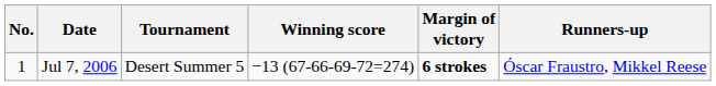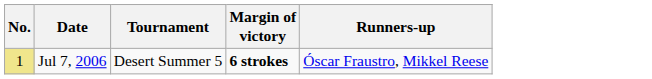 <table class="wikitable" style="font-size:95%;">
 <tr>
 <th>No.</th>
 <th>Date</th>
 <th>Tournament</th>
-<th>Winning score</th>
 <th>Margin of<br>victory</th>
 <th>Runners-up</th>
 </tr>
 <tr>
-<td align=center>1</td>
+<td align=center style="background: khaki;">1</td>
 <td align=right>Jul 7, <a href='#'>2006</a></td>
 <td>Desert Summer 5</td>
-<td>−13 (67-66-69-72=274)</td>
 <td><strong>6 strokes</strong></td>
 <td> <a href='#'>Óscar Fraustro</a>,  <a href='#'>Mikkel Reese</a></td>
 </tr>
 </table>
